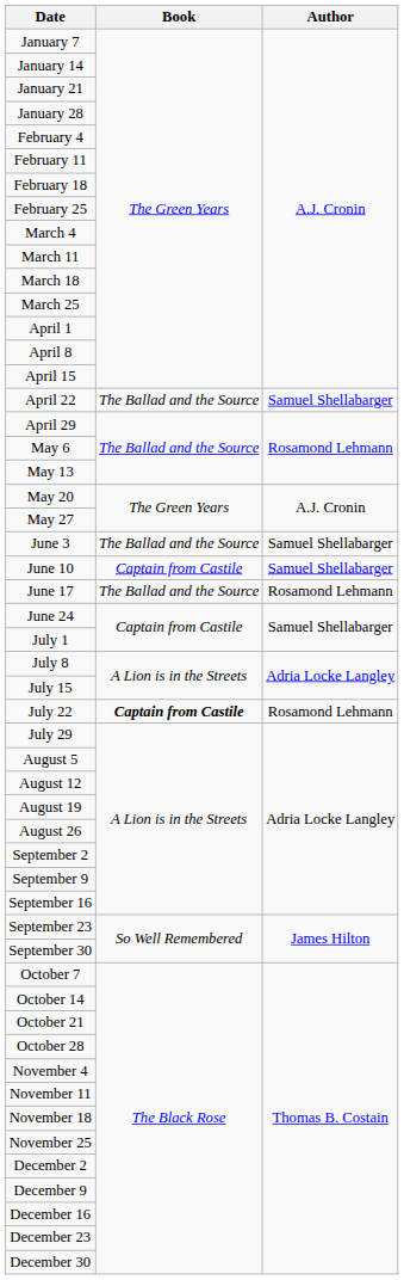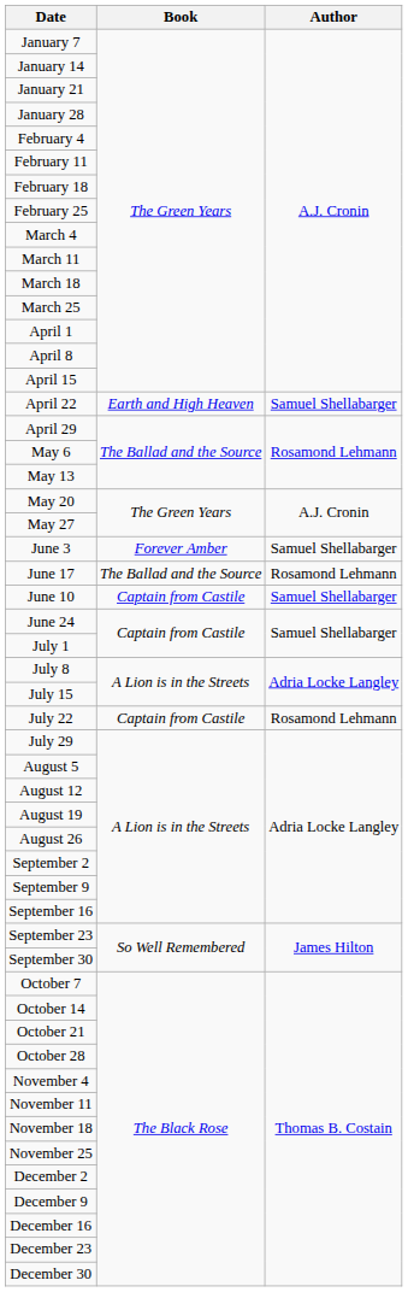 <table class="wikitable sortable" style="text-align: center">
 <tr>
 <th>Date</th>
 <th>Book</th>
 <th>Author</th>
 </tr>
 <tr>
 <td>January 7</td>
 <td rowspan=15><em><a href='#'>The Green Years</a></em></td>
 <td rowspan=15><a href='#'>A.J. Cronin</a></td>
 </tr>
 <tr>
 <td>January 14</td>
 </tr>
 <tr>
 <td>January 21</td>
 </tr>
 <tr>
 <td>January 28</td>
 </tr>
 <tr>
 <td>February 4</td>
 </tr>
 <tr>
 <td>February 11</td>
 </tr>
 <tr>
 <td>February 18</td>
 </tr>
 <tr>
 <td>February 25</td>
 </tr>
 <tr>
 <td>March 4</td>
 </tr>
 <tr>
 <td>March 11</td>
 </tr>
 <tr>
 <td>March 18</td>
 </tr>
 <tr>
 <td>March 25</td>
 </tr>
 <tr>
 <td>April 1</td>
 </tr>
 <tr>
 <td>April 8</td>
 </tr>
 <tr>
 <td>April 15</td>
 </tr>
 <tr>
 <td>April 22</td>
-<td><em>The Ballad and the Source</em></td>
+<td><em><a href='#'>Earth and High Heaven</a></em></td>
 <td><a href='#'>Samuel Shellabarger</a></td>
 </tr>
 <tr>
 <td>April 29</td>
 <td rowspan=3><em><a href='#'>The Ballad and the Source</a></em></td>
 <td rowspan=3><a href='#'>Rosamond Lehmann</a></td>
 </tr>
 <tr>
 <td>May 6</td>
 </tr>
 <tr>
 <td>May 13</td>
 </tr>
 <tr>
 <td>May 20</td>
 <td rowspan=2><em>The Green Years</em></td>
 <td rowspan=2>A.J. Cronin</td>
 </tr>
 <tr>
 <td>May 27</td>
 </tr>
 <tr>
 <td>June 3</td>
+<td><em><a href='#'>Forever Amber</a></em></td>
+<td>Samuel Shellabarger</td>
+</tr>
+<tr>
+<td>June 17</td>
 <td><em>The Ballad and the Source</em></td>
-<td>Samuel Shellabarger</td>
+<td>Rosamond Lehmann</td>
 </tr>
 <tr>
 <td>June 10</td>
 <td><em><a href='#'>Captain from Castile</a></em></td>
 <td><a href='#'>Samuel Shellabarger</a></td>
-</tr>
-<tr>
-<td>June 17</td>
-<td><em>The Ballad and the Source</em></td>
-<td>Rosamond Lehmann</td>
 </tr>
 <tr>
 <td>June 24</td>
 <td rowspan=2><em>Captain from Castile</em></td>
 <td rowspan=2>Samuel Shellabarger</td>
 </tr>
 <tr>
 <td>July 1</td>
 </tr>
 <tr>
 <td>July 8</td>
 <td rowspan=2><em>A Lion is in the Streets</em></td>
 <td rowspan=2><a href='#'>Adria Locke Langley</a></td>
 </tr>
 <tr>
 <td>July 15</td>
 </tr>
 <tr>
 <td>July 22</td>
-<td><strong><em>Captain from Castile</em></strong></td>
+<td><em>Captain from Castile</em></td>
 <td>Rosamond Lehmann</td>
 </tr>
 <tr>
 <td>July 29</td>
 <td rowspan=8><em>A Lion is in the Streets</em></td>
 <td rowspan=8>Adria Locke Langley</td>
 </tr>
 <tr>
 <td>August 5</td>
 </tr>
 <tr>
 <td>August 12</td>
 </tr>
 <tr>
 <td>August 19</td>
 </tr>
 <tr>
 <td>August 26</td>
 </tr>
 <tr>
 <td>September 2</td>
 </tr>
 <tr>
 <td>September 9</td>
 </tr>
 <tr>
 <td>September 16</td>
 </tr>
 <tr>
 <td>September 23</td>
 <td rowspan=2><em>So Well Remembered</em></td>
 <td rowspan=2><a href='#'>James Hilton</a></td>
 </tr>
 <tr>
 <td>September 30</td>
 </tr>
 <tr>
 <td>October 7</td>
 <td rowspan=13><em><a href='#'>The Black Rose</a></em></td>
 <td rowspan=13><a href='#'>Thomas B. Costain</a></td>
 </tr>
 <tr>
 <td>October 14</td>
 </tr>
 <tr>
 <td>October 21</td>
 </tr>
 <tr>
 <td>October 28</td>
 </tr>
 <tr>
 <td>November 4</td>
 </tr>
 <tr>
 <td>November 11</td>
 </tr>
 <tr>
 <td>November 18</td>
 </tr>
 <tr>
 <td>November 25</td>
 </tr>
 <tr>
 <td>December 2</td>
 </tr>
 <tr>
 <td>December 9</td>
 </tr>
 <tr>
 <td>December 16</td>
 </tr>
 <tr>
 <td>December 23</td>
 </tr>
 <tr>
 <td>December 30</td>
 </tr>
 </table>
